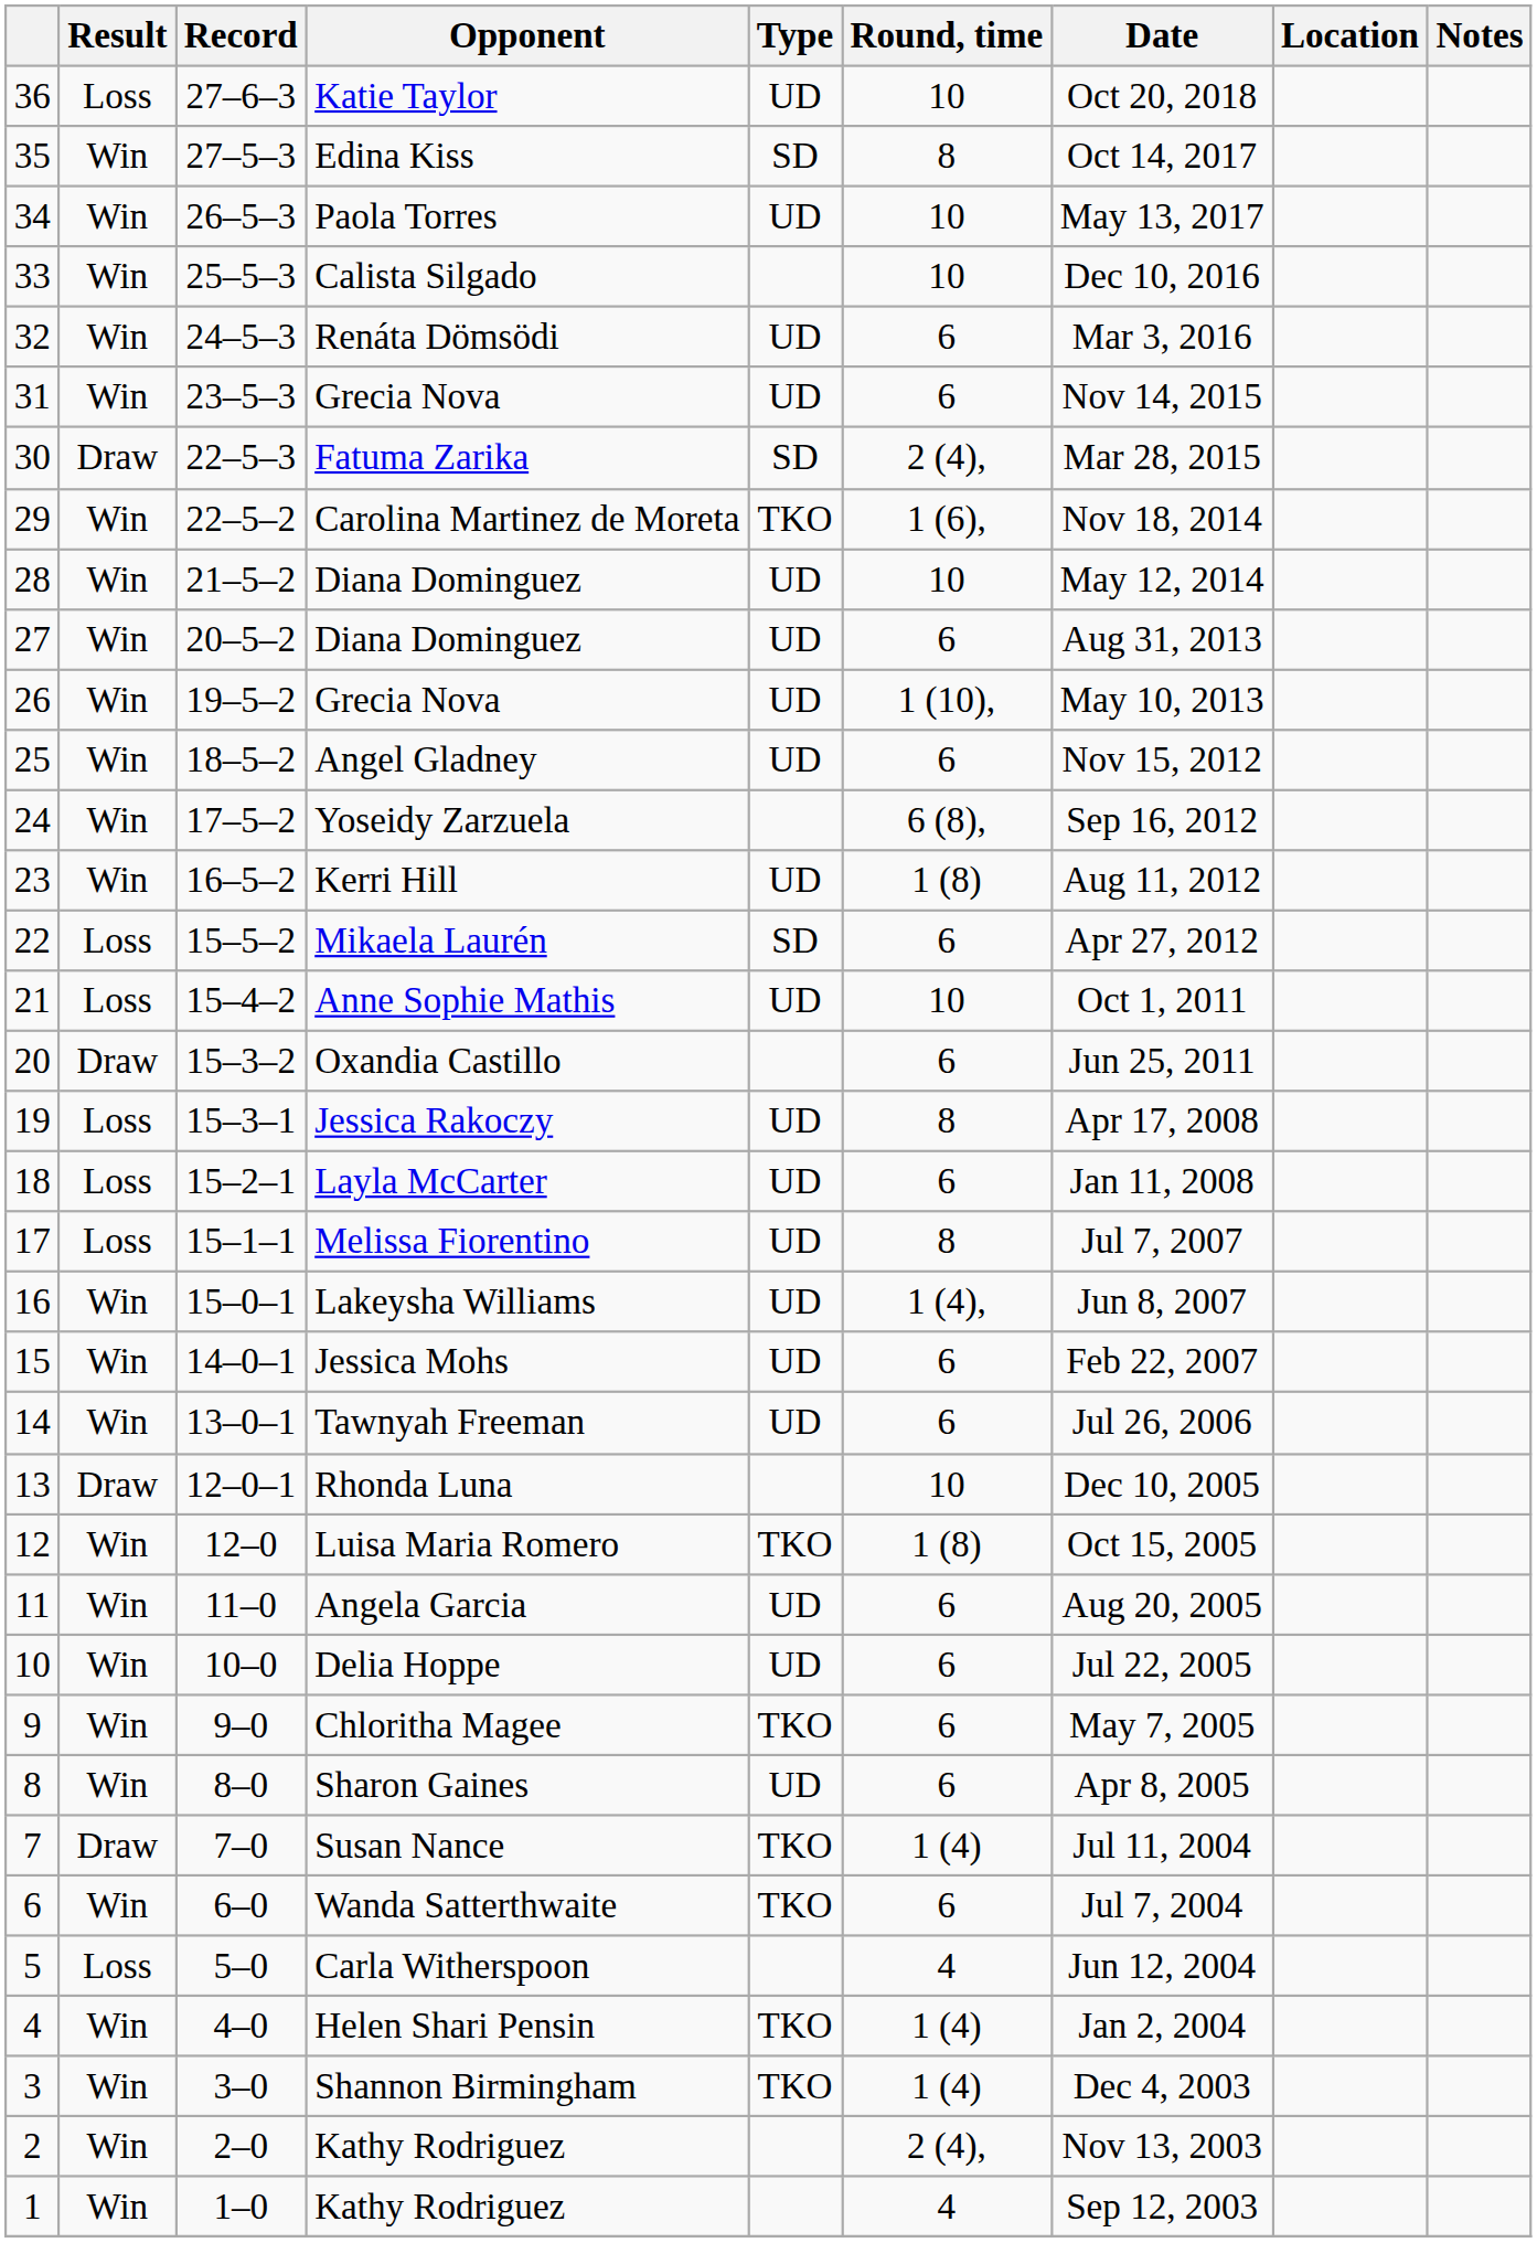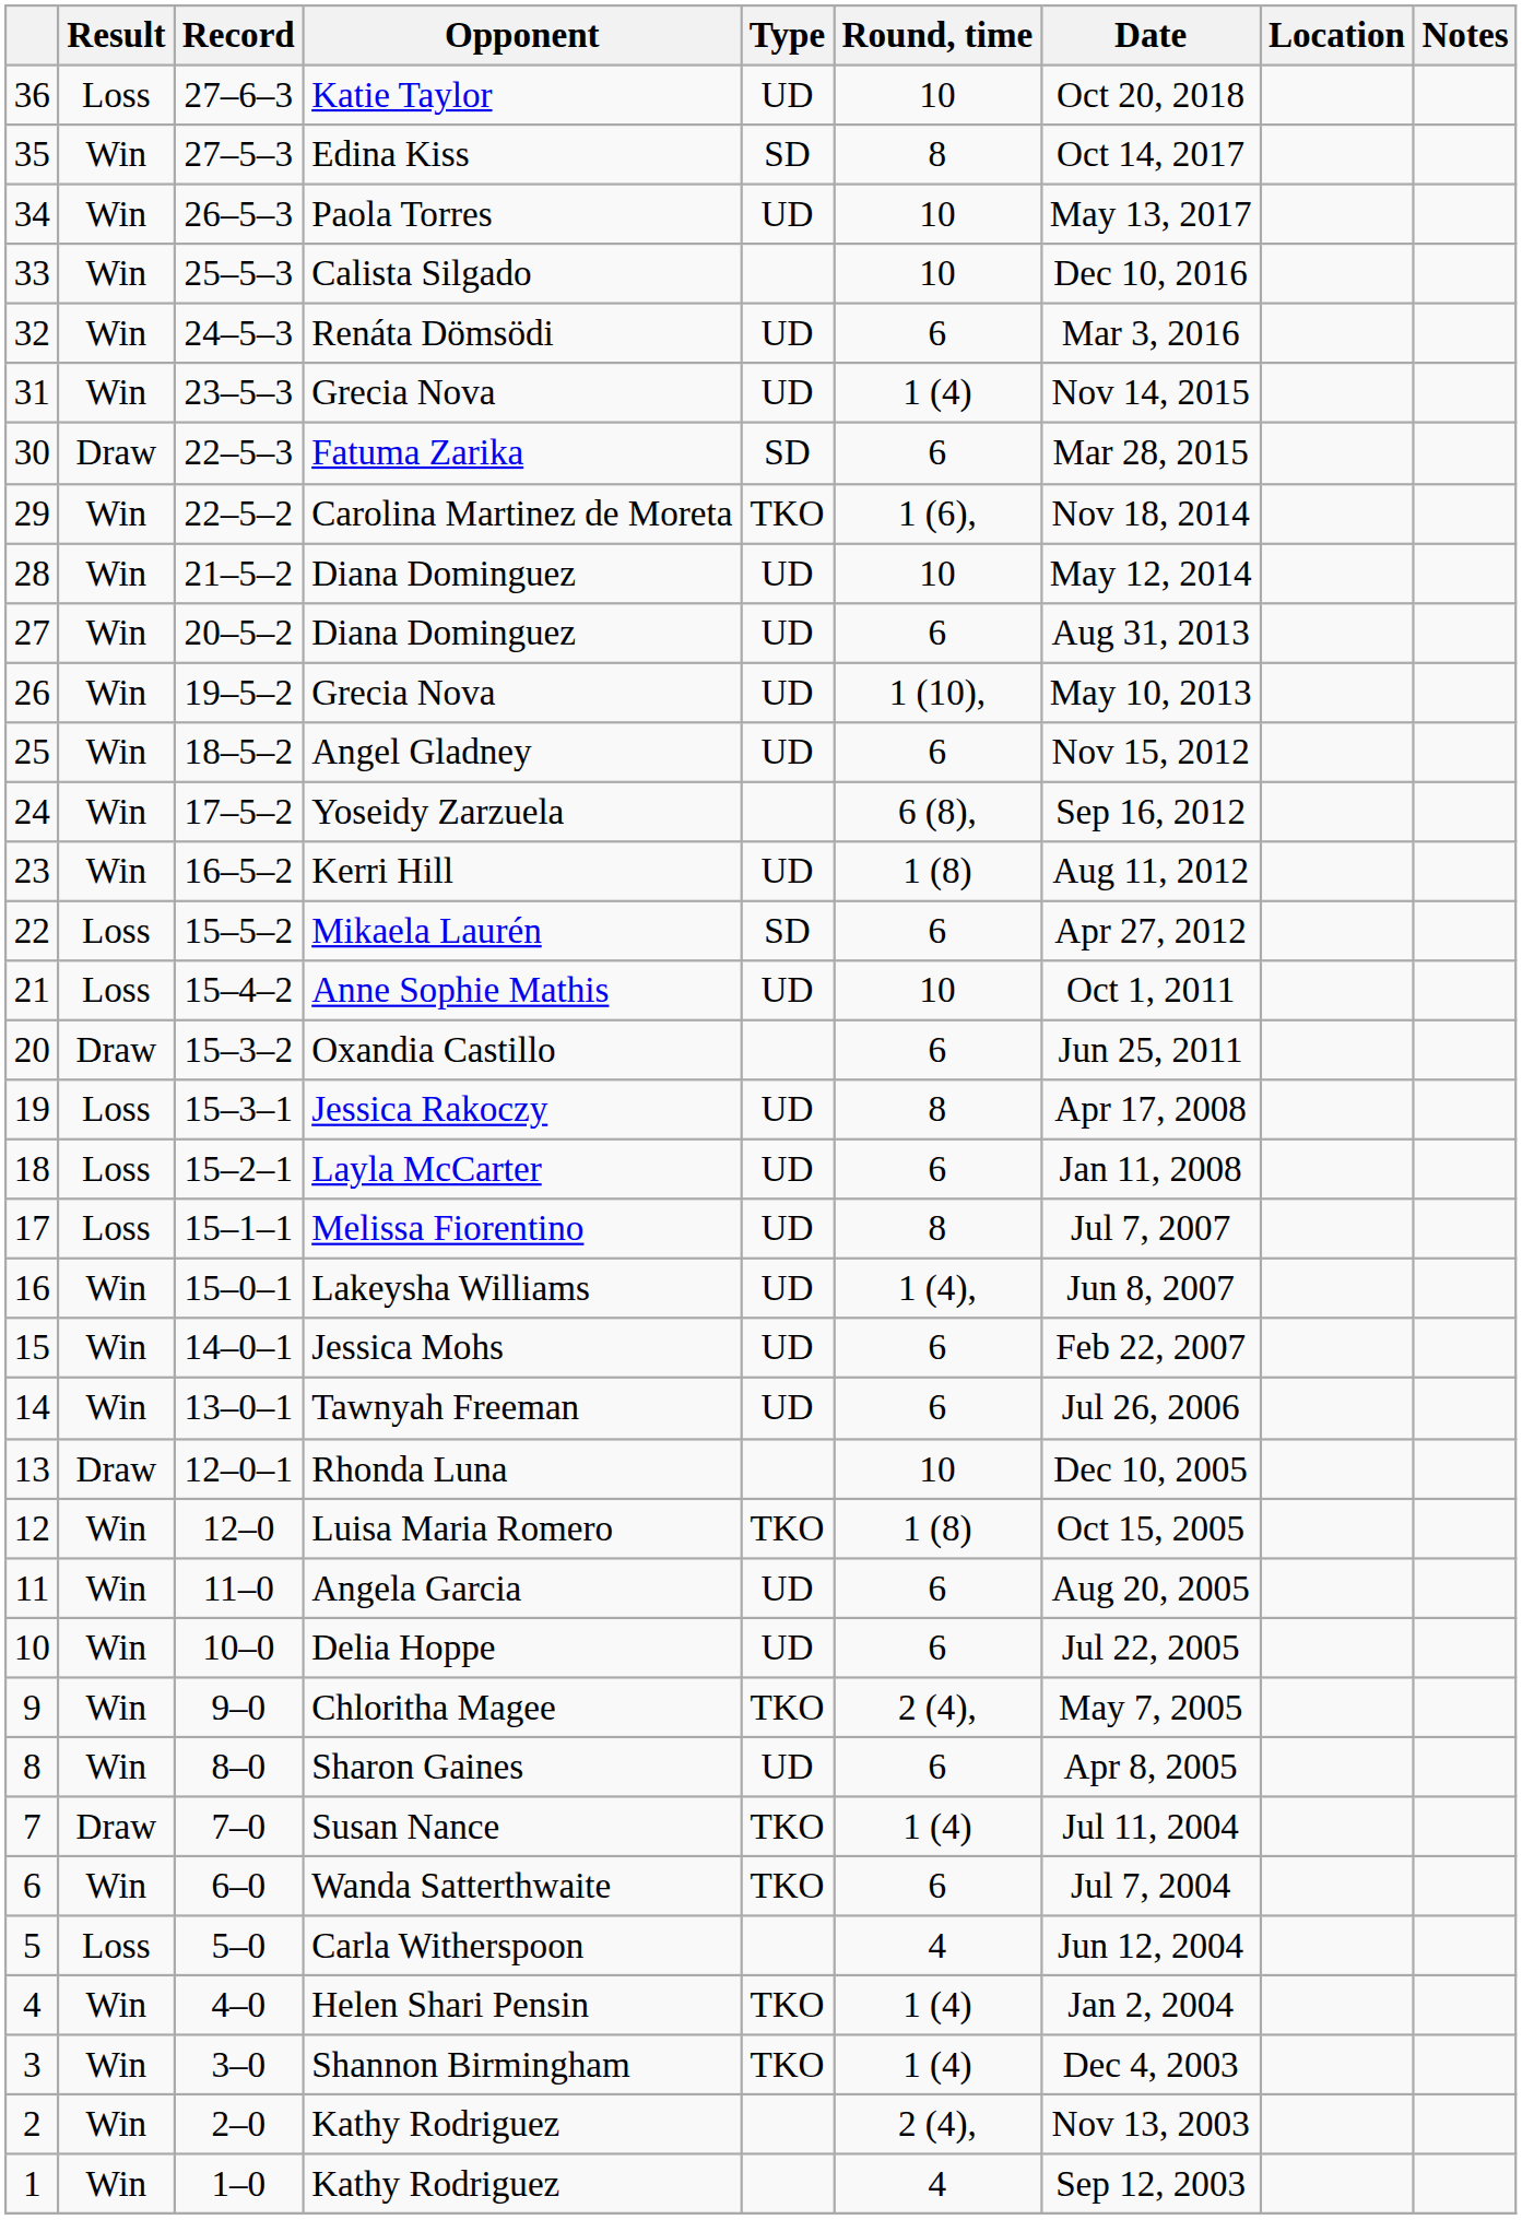 <table class="wikitable" style="text-align:center; font-size:95%">
 <tr>
 <th></th>
 <th>Result</th>
 <th>Record</th>
 <th>Opponent</th>
 <th>Type</th>
 <th>Round, time</th>
 <th>Date</th>
 <th>Location</th>
 <th>Notes</th>
 </tr>
 <tr>
 <td>36</td>
 <td>Loss</td>
 <td>27–6–3</td>
 <td align=left> <a href='#'>Katie Taylor</a></td>
 <td>UD</td>
 <td>10</td>
 <td>Oct 20, 2018</td>
 <td align=left></td>
 <td align=left></td>
 </tr>
 <tr>
 <td>35</td>
 <td>Win</td>
 <td>27–5–3</td>
 <td align=left> Edina Kiss</td>
 <td>SD</td>
 <td>8</td>
 <td>Oct 14, 2017</td>
 <td align=left></td>
 <td></td>
 </tr>
 <tr>
 <td>34</td>
 <td>Win</td>
 <td>26–5–3</td>
 <td align=left> Paola Torres</td>
 <td>UD</td>
 <td>10</td>
 <td>May 13, 2017</td>
 <td align=left></td>
 <td align=left></td>
 </tr>
 <tr>
 <td>33</td>
 <td>Win</td>
 <td>25–5–3</td>
 <td align=left> Calista Silgado</td>
 <td></td>
 <td>10</td>
 <td>Dec 10, 2016</td>
 <td align=left></td>
 <td align=left></td>
 </tr>
 <tr>
 <td>32</td>
 <td>Win</td>
 <td>24–5–3</td>
 <td align=left> Renáta Dömsödi</td>
 <td>UD</td>
 <td>6</td>
 <td>Mar 3, 2016</td>
 <td align=left></td>
 <td></td>
 </tr>
 <tr>
 <td>31</td>
 <td>Win</td>
 <td>23–5–3</td>
 <td align=left> Grecia Nova</td>
 <td>UD</td>
-<td>6</td>
+<td>1 (4)</td>
 <td>Nov 14, 2015</td>
 <td align=left></td>
 <td></td>
 </tr>
 <tr>
 <td>30</td>
 <td>Draw</td>
 <td>22–5–3</td>
 <td align=left> <a href='#'>Fatuma Zarika</a></td>
 <td>SD</td>
-<td>2 (4), </td>
+<td>6</td>
 <td>Mar 28, 2015</td>
 <td align=left></td>
 <td></td>
 </tr>
 <tr>
 <td>29</td>
 <td>Win</td>
 <td>22–5–2</td>
 <td align=left> Carolina Martinez de Moreta</td>
 <td>TKO</td>
 <td>1 (6), </td>
 <td>Nov 18, 2014</td>
 <td align=left></td>
 <td></td>
 </tr>
 <tr>
 <td>28</td>
 <td>Win</td>
 <td>21–5–2</td>
 <td align=left> Diana Dominguez</td>
 <td>UD</td>
 <td>10</td>
 <td>May 12, 2014</td>
 <td align=left></td>
 <td align=left></td>
 </tr>
 <tr>
 <td>27</td>
 <td>Win</td>
 <td>20–5–2</td>
 <td align=left> Diana Dominguez</td>
 <td>UD</td>
 <td>6</td>
 <td>Aug 31, 2013</td>
 <td align=left></td>
 <td></td>
 </tr>
 <tr>
 <td>26</td>
 <td>Win</td>
 <td>19–5–2</td>
 <td align=left> Grecia Nova</td>
 <td>UD</td>
 <td>1 (10), </td>
 <td>May 10, 2013</td>
 <td align=left></td>
 <td align=left></td>
 </tr>
 <tr>
 <td>25</td>
 <td>Win</td>
 <td>18–5–2</td>
 <td align=left> Angel Gladney</td>
 <td>UD</td>
 <td>6</td>
 <td>Nov 15, 2012</td>
 <td align=left></td>
 <td></td>
 </tr>
 <tr>
 <td>24</td>
 <td>Win</td>
 <td>17–5–2</td>
 <td align=left> Yoseidy Zarzuela</td>
 <td></td>
 <td>6 (8), </td>
 <td>Sep 16, 2012</td>
 <td align=left></td>
 <td></td>
 </tr>
 <tr>
 <td>23</td>
 <td>Win</td>
 <td>16–5–2</td>
 <td align=left> Kerri Hill</td>
 <td>UD</td>
 <td>1 (8)</td>
 <td>Aug 11, 2012</td>
 <td align=left></td>
 <td></td>
 </tr>
 <tr>
 <td>22</td>
 <td>Loss</td>
 <td>15–5–2</td>
 <td align=left> <a href='#'>Mikaela Laurén</a></td>
 <td>SD</td>
 <td>6</td>
 <td>Apr 27, 2012</td>
 <td align=left></td>
 <td></td>
 </tr>
 <tr>
 <td>21</td>
 <td>Loss</td>
 <td>15–4–2</td>
 <td align=left> <a href='#'>Anne Sophie Mathis</a></td>
 <td>UD</td>
 <td>10</td>
 <td>Oct 1, 2011</td>
 <td align=left></td>
 <td align=left></td>
 </tr>
 <tr>
 <td>20</td>
 <td>Draw</td>
 <td>15–3–2</td>
 <td align=left> Oxandia Castillo</td>
 <td></td>
 <td>6</td>
 <td>Jun 25, 2011</td>
 <td align=left></td>
 <td></td>
 </tr>
 <tr>
 <td>19</td>
 <td>Loss</td>
 <td>15–3–1</td>
 <td align=left> <a href='#'>Jessica Rakoczy</a></td>
 <td>UD</td>
 <td>8</td>
 <td>Apr 17, 2008</td>
 <td align=left></td>
 <td></td>
 </tr>
 <tr>
 <td>18</td>
 <td>Loss</td>
 <td>15–2–1</td>
 <td align=left> <a href='#'>Layla McCarter</a></td>
 <td>UD</td>
 <td>6</td>
 <td>Jan 11, 2008</td>
 <td align=left></td>
 <td></td>
 </tr>
 <tr>
 <td>17</td>
 <td>Loss</td>
 <td>15–1–1</td>
 <td align=left> <a href='#'>Melissa Fiorentino</a></td>
 <td>UD</td>
 <td>8</td>
 <td>Jul 7, 2007</td>
 <td align=left></td>
 <td align=left></td>
 </tr>
 <tr>
 <td>16</td>
 <td>Win</td>
 <td>15–0–1</td>
 <td align=left> Lakeysha Williams</td>
 <td>UD</td>
 <td>1 (4), </td>
 <td>Jun 8, 2007</td>
 <td align=left></td>
 <td></td>
 </tr>
 <tr>
 <td>15</td>
 <td>Win</td>
 <td>14–0–1</td>
 <td align=left> Jessica Mohs</td>
 <td>UD</td>
 <td>6</td>
 <td>Feb 22, 2007</td>
 <td align=left></td>
 <td></td>
 </tr>
 <tr>
 <td>14</td>
 <td>Win</td>
 <td>13–0–1</td>
 <td align=left> Tawnyah Freeman</td>
 <td>UD</td>
 <td>6</td>
 <td>Jul 26, 2006</td>
 <td align=left></td>
 <td></td>
 </tr>
 <tr>
 <td>13</td>
 <td>Draw</td>
 <td>12–0–1</td>
 <td align=left> Rhonda Luna</td>
 <td></td>
 <td>10</td>
 <td>Dec 10, 2005</td>
 <td align=left></td>
 <td align=left></td>
 </tr>
 <tr>
 <td>12</td>
 <td>Win</td>
 <td>12–0</td>
 <td align=left> Luisa Maria Romero</td>
 <td>TKO</td>
 <td>1 (8)</td>
 <td>Oct 15, 2005</td>
 <td align=left></td>
 <td></td>
 </tr>
 <tr>
 <td>11</td>
 <td>Win</td>
 <td>11–0</td>
 <td align=left> Angela Garcia</td>
 <td>UD</td>
 <td>6</td>
 <td>Aug 20, 2005</td>
 <td align=left></td>
 <td></td>
 </tr>
 <tr>
 <td>10</td>
 <td>Win</td>
 <td>10–0</td>
 <td align=left> Delia Hoppe</td>
 <td>UD</td>
 <td>6</td>
 <td>Jul 22, 2005</td>
 <td align=left></td>
 <td></td>
 </tr>
 <tr>
 <td>9</td>
 <td>Win</td>
 <td>9–0</td>
 <td align=left> Chloritha Magee</td>
 <td>TKO</td>
-<td>6</td>
+<td>2 (4), </td>
 <td>May 7, 2005</td>
 <td align=left></td>
 <td></td>
 </tr>
 <tr>
 <td>8</td>
 <td>Win</td>
 <td>8–0</td>
 <td align=left> Sharon Gaines</td>
 <td>UD</td>
 <td>6</td>
 <td>Apr 8, 2005</td>
 <td align=left></td>
 <td></td>
 </tr>
 <tr>
 <td>7</td>
 <td>Draw</td>
 <td>7–0</td>
 <td align=left> Susan Nance</td>
 <td>TKO</td>
 <td>1 (4)</td>
 <td>Jul 11, 2004</td>
 <td align=left></td>
 <td></td>
 </tr>
 <tr>
 <td>6</td>
 <td>Win</td>
 <td>6–0</td>
 <td align=left> Wanda Satterthwaite</td>
 <td>TKO</td>
 <td>6</td>
 <td>Jul 7, 2004</td>
 <td align=left></td>
 <td></td>
 </tr>
 <tr>
 <td>5</td>
 <td>Loss</td>
 <td>5–0</td>
 <td align=left> Carla Witherspoon</td>
 <td></td>
 <td>4</td>
 <td>Jun 12, 2004</td>
 <td align=left></td>
 <td></td>
 </tr>
 <tr>
 <td>4</td>
 <td>Win</td>
 <td>4–0</td>
 <td align=left> Helen Shari Pensin</td>
 <td>TKO</td>
 <td>1 (4)</td>
 <td>Jan 2, 2004</td>
 <td align=left></td>
 <td></td>
 </tr>
 <tr>
 <td>3</td>
 <td>Win</td>
 <td>3–0</td>
 <td align=left> Shannon Birmingham</td>
 <td>TKO</td>
 <td>1 (4)</td>
 <td>Dec 4, 2003</td>
 <td align=left></td>
 <td></td>
 </tr>
 <tr>
 <td>2</td>
 <td>Win</td>
 <td>2–0</td>
 <td align=left> Kathy Rodriguez</td>
 <td></td>
 <td>2 (4), </td>
 <td>Nov 13, 2003</td>
 <td align=left></td>
 <td></td>
 </tr>
 <tr>
 <td>1</td>
 <td>Win</td>
 <td>1–0</td>
 <td align=left> Kathy Rodriguez</td>
 <td></td>
 <td>4</td>
 <td>Sep 12, 2003</td>
 <td align=left></td>
 <td></td>
 </tr>
 <tr>
 </tr>
 </table>
